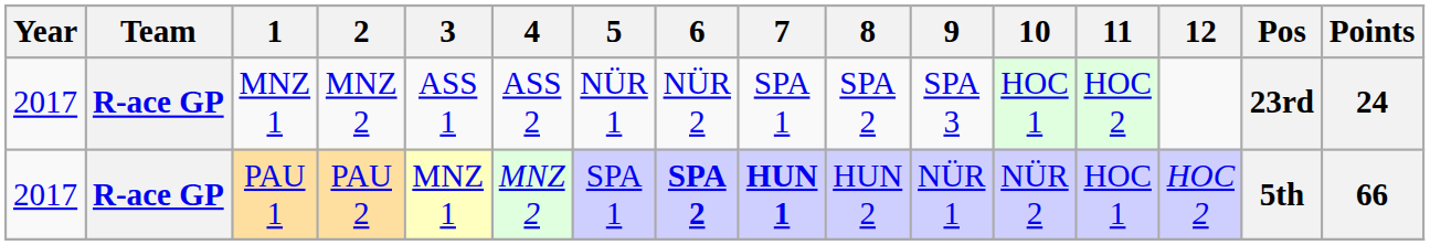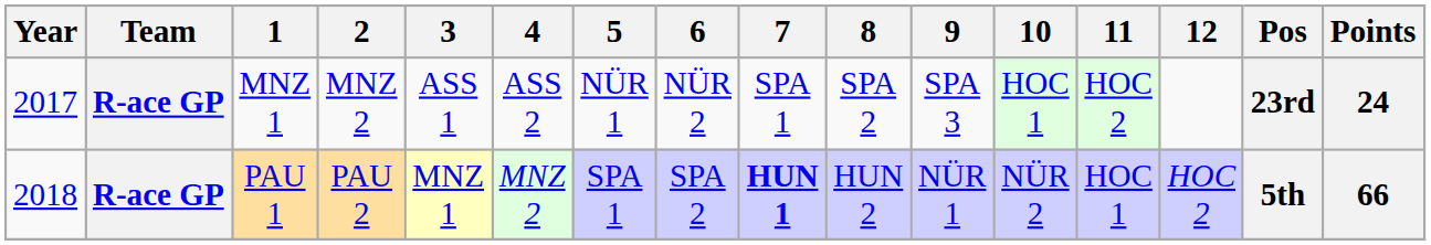 <table class="wikitable" style="text-align:center; font-size:85%">
 <tr>
 <th>Year</th>
 <th>Team</th>
 <th>1</th>
 <th>2</th>
 <th>3</th>
 <th>4</th>
 <th>5</th>
 <th>6</th>
 <th>7</th>
 <th>8</th>
 <th>9</th>
 <th>10</th>
 <th>11</th>
 <th>12</th>
 <th>Pos</th>
 <th>Points</th>
 </tr>
 <tr>
 <td><a href='#'>2017</a></td>
 <th nowrap><a href='#'>R-ace GP</a></th>
 <td><a href='#'>MNZ<br>1</a></td>
 <td><a href='#'>MNZ<br>2</a></td>
 <td><a href='#'>ASS<br>1</a></td>
 <td><a href='#'>ASS<br>2</a></td>
 <td><a href='#'>NÜR<br>1</a></td>
 <td><a href='#'>NÜR<br>2</a></td>
 <td><a href='#'>SPA<br>1</a></td>
 <td><a href='#'>SPA<br>2</a></td>
 <td><a href='#'>SPA<br>3</a></td>
 <td style="background:#dfffdf;"><a href='#'>HOC<br>1</a><br></td>
 <td style="background:#dfffdf;"><a href='#'>HOC<br>2</a><br></td>
 <td></td>
 <th>23rd</th>
 <th>24</th>
 </tr>
 <tr>
-<td><a href='#'>2017</a></td>
+<td><a href='#'>2018</a></td>
 <th nowrap><a href='#'>R-ace GP</a></th>
 <td style="background:#FFDF9F;"><a href='#'>PAU<br>1</a><br></td>
 <td style="background:#FFDF9F;"><a href='#'>PAU<br>2</a><br></td>
 <td style="background:#FFFFBF;"><a href='#'>MNZ<br>1</a><br></td>
 <td style="background:#DFFFDF;"><em><a href='#'>MNZ<br>2</a></em><br></td>
 <td style="background:#CFCFFF;"><a href='#'>SPA<br>1</a><br></td>
-<td style="background:#CFCFFF;"><strong><a href='#'>SPA<br>2</a><br></strong></td>
+<td style="background:#CFCFFF;"><a href='#'>SPA<br>2</a><br></td>
 <td style="background:#CFCFFF;"><strong><a href='#'>HUN<br>1</a><br></strong></td>
 <td style="background:#CFCFFF;"><a href='#'>HUN<br>2</a><br></td>
 <td style="background:#CFCFFF;"><a href='#'>NÜR<br>1</a><br></td>
 <td style="background:#CFCFFF;"><a href='#'>NÜR<br>2</a><br></td>
 <td style="background:#CFCFFF;"><a href='#'>HOC<br>1</a><br></td>
 <td style="background:#CFCFFF;"><em><a href='#'>HOC<br>2</a></em><br></td>
 <th>5th</th>
 <th>66</th>
 </tr>
 <tr>
 </tr>
 </table>
